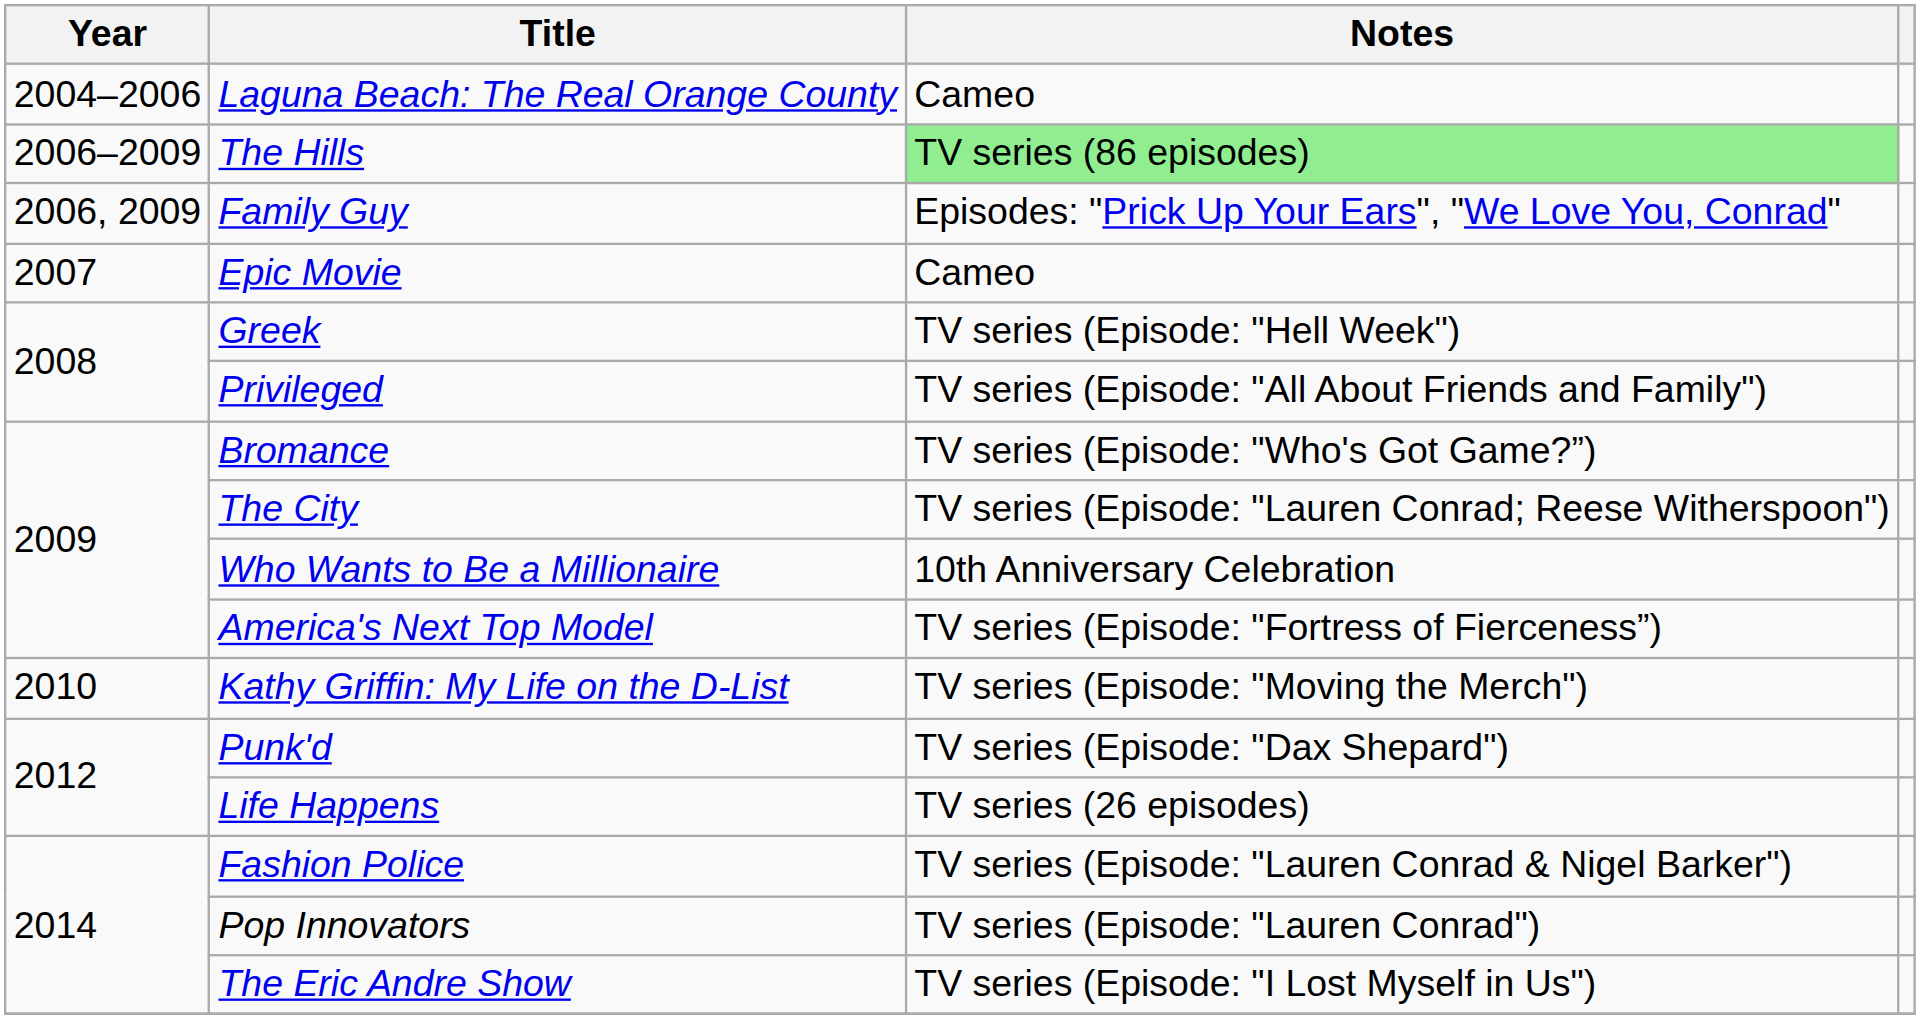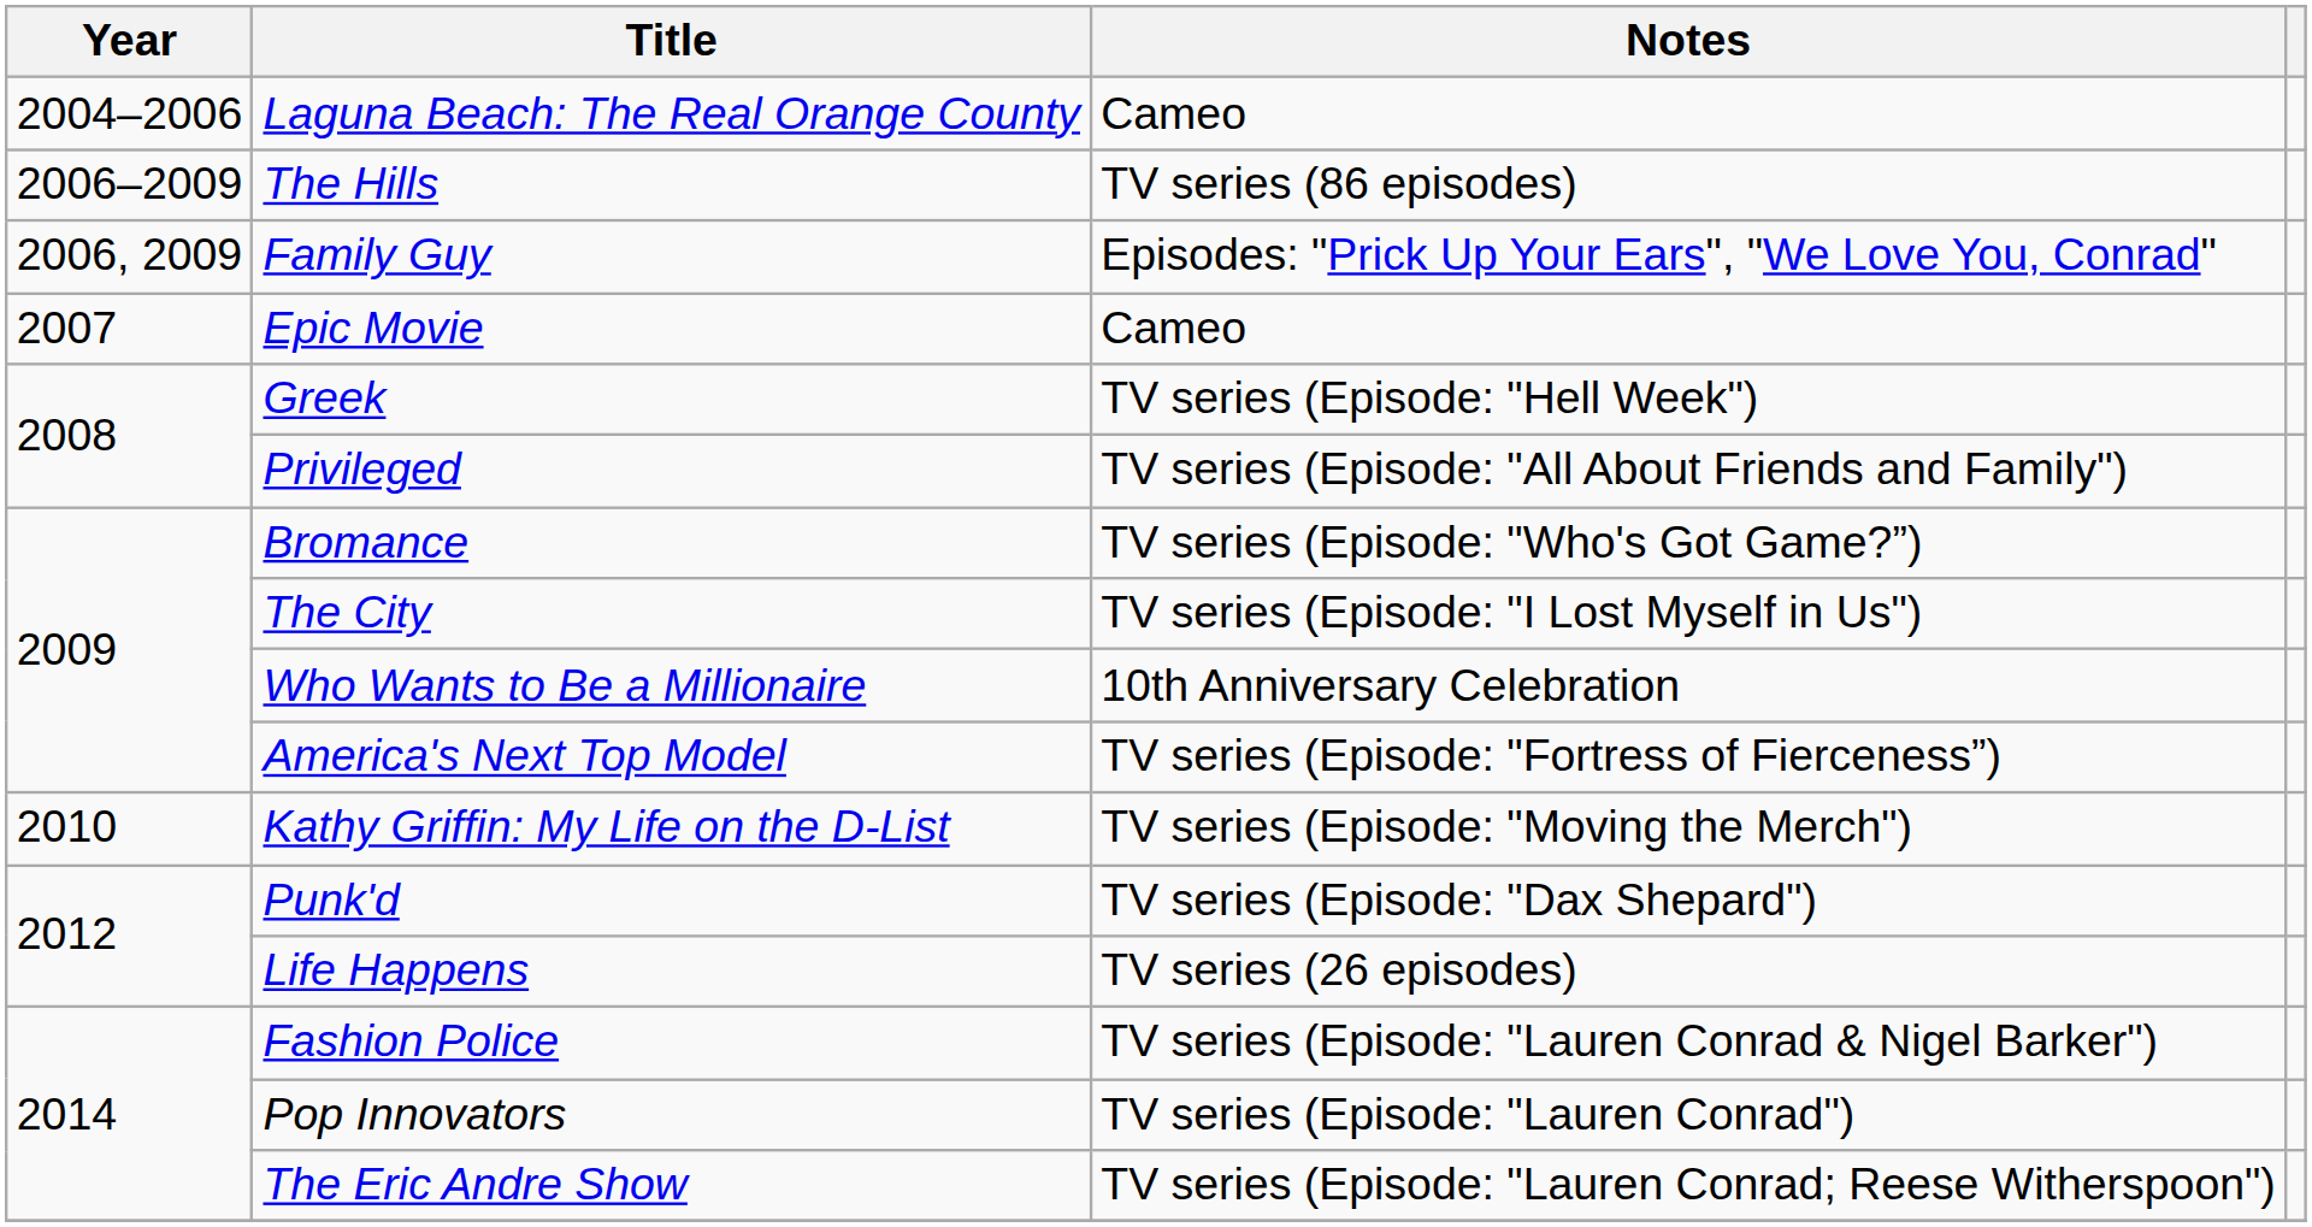 <table class="wikitable sortable">
 <tr>
 <th>Year</th>
 <th>Title</th>
 <th class="unsortable">Notes</th>
 <th class="unsortable"></th>
 </tr>
 <tr>
 <td>2004–2006</td>
 <td><em><a href='#'>Laguna Beach: The Real Orange County</a></em></td>
 <td>Cameo</td>
 <td></td>
 </tr>
 <tr>
 <td>2006–2009</td>
 <td><em><a href='#'>The Hills</a></em></td>
-<td style="background: lightgreen;">TV series (86 episodes)</td>
+<td>TV series (86 episodes)</td>
 <td></td>
 </tr>
 <tr>
 <td>2006, 2009</td>
 <td><em><a href='#'>Family Guy</a></em></td>
 <td>Episodes: "<a href='#'>Prick Up Your Ears</a>", "<a href='#'>We Love You, Conrad</a>"</td>
 <td></td>
 </tr>
 <tr>
 <td>2007</td>
 <td><em><a href='#'>Epic Movie</a></em></td>
 <td>Cameo</td>
 <td></td>
 </tr>
 <tr>
 <td rowspan="2">2008</td>
 <td><em><a href='#'>Greek</a></em></td>
 <td>TV series (Episode: "Hell Week")</td>
 <td></td>
 </tr>
 <tr>
 <td><em><a href='#'>Privileged</a></em></td>
 <td>TV series (Episode: "All About Friends and Family")</td>
 <td></td>
 </tr>
 <tr>
 <td rowspan="4">2009</td>
 <td><em><a href='#'>Bromance</a></em></td>
 <td>TV series (Episode: "Who's Got Game?”)</td>
 <td></td>
 </tr>
 <tr>
 <td><a href='#'><em>The City</em></a></td>
-<td>TV series (Episode: "Lauren Conrad; Reese Witherspoon")</td>
+<td>TV series (Episode: "I Lost Myself in Us")</td>
 <td></td>
 </tr>
 <tr>
 <td><em><a href='#'>Who Wants to Be a Millionaire</a></em></td>
 <td>10th Anniversary Celebration</td>
 <td></td>
 </tr>
 <tr>
 <td><em><a href='#'>America's Next Top Model</a></em></td>
 <td>TV series (Episode: "Fortress of Fierceness”)</td>
 <td></td>
 </tr>
 <tr>
 <td>2010</td>
 <td><em><a href='#'>Kathy Griffin: My Life on the D-List</a></em></td>
 <td>TV series (Episode: "Moving the Merch")</td>
 <td></td>
 </tr>
 <tr>
 <td rowspan="2">2012</td>
 <td><em><a href='#'>Punk'd</a></em></td>
 <td>TV series (Episode: "Dax Shepard")</td>
 <td></td>
 </tr>
 <tr>
 <td><em><a href='#'>Life Happens</a></em></td>
 <td>TV series (26 episodes)</td>
 <td></td>
 </tr>
 <tr>
 <td rowspan="3">2014</td>
 <td><em><a href='#'>Fashion Police</a></em></td>
 <td>TV series (Episode: "Lauren Conrad & Nigel Barker")</td>
 <td></td>
 </tr>
 <tr>
 <td><em>Pop Innovators</em></td>
 <td>TV series (Episode: "Lauren Conrad")</td>
 <td></td>
 </tr>
 <tr>
 <td><em><a href='#'>The Eric Andre Show</a></em></td>
-<td>TV series (Episode: "I Lost Myself in Us")</td>
+<td>TV series (Episode: "Lauren Conrad; Reese Witherspoon")</td>
 <td></td>
 </tr>
 <tr>
 </tr>
 </table>
